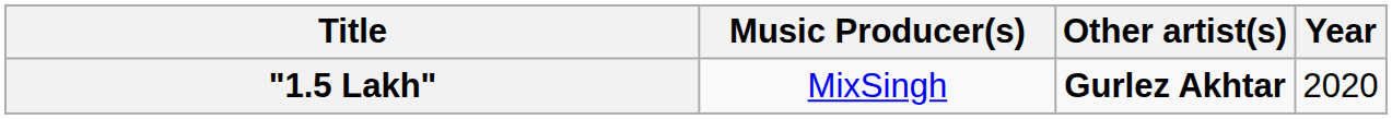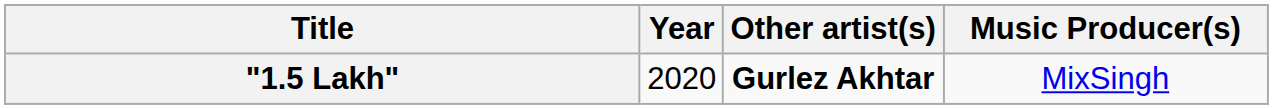 <table class="wikitable plainrowheaders" style="text-align:center;">
 <tr>
 <th scope="col" style="width:20em;">Title</th>
+<th scope="col" style="width:2em;">Year</th>
+<th scope="col">Other artist(s)</th>
 <th scope="col" style="width:10em;">Music Producer(s)</th>
-<th scope="col">Other artist(s)</th>
-<th scope="col" style="width:2em;">Year</th>
 </tr>
 <tr>
 <th scope="row">"1.5 Lakh"</th>
+<td>2020</td>
+<td><strong>Gurlez Akhtar</strong></td>
 <td><a href='#'>MixSingh</a></td>
-<td><strong>Gurlez Akhtar</strong></td>
-<td>2020</td>
 </tr>
 </table>
